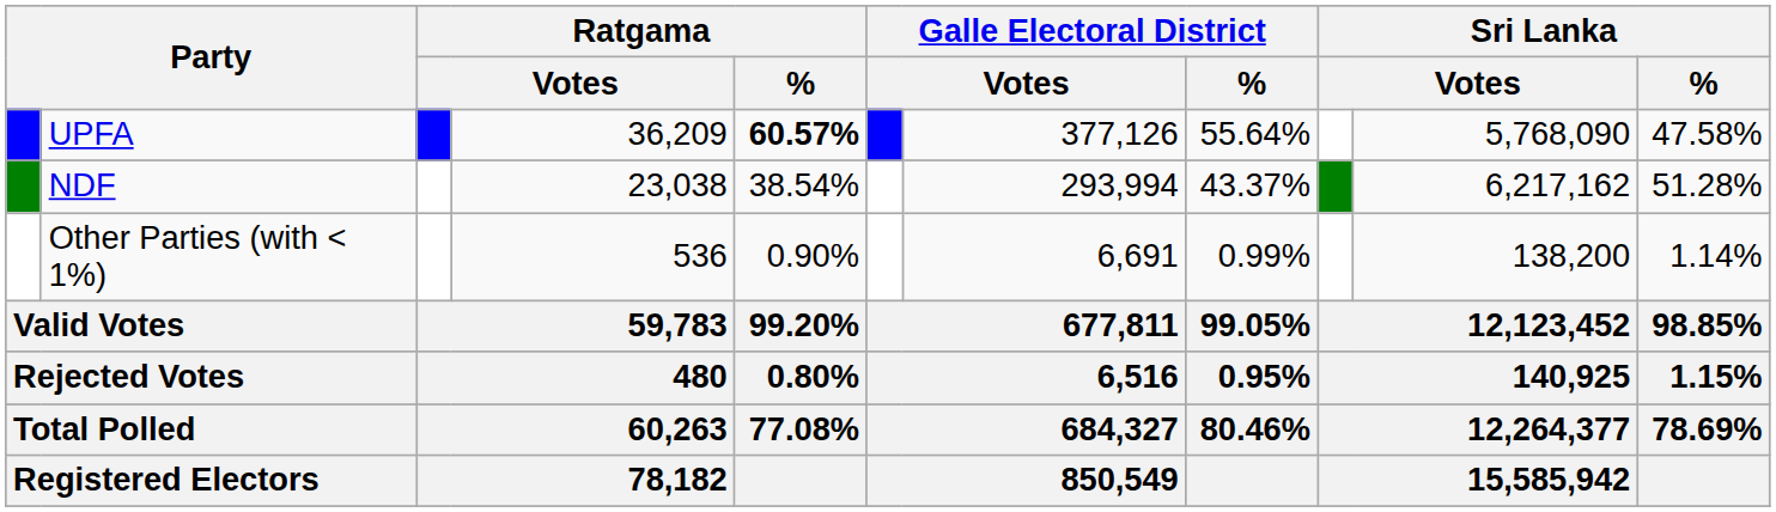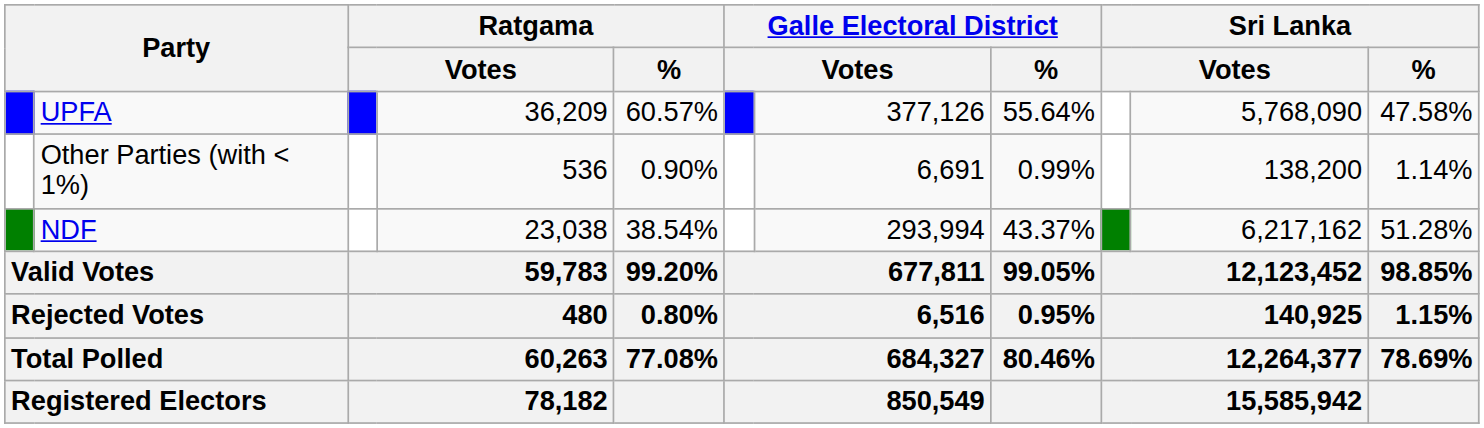 <table class="wikitable">
 <tr>
 <th colspan="2" width="144px"rowspan="2">Party</th>
 <th colspan="3" width="216px">Ratgama</th>
 <th colspan="3" width="216px"><a href='#'>Galle Electoral District</a></th>
 <th colspan="3" width="216px">Sri Lanka</th>
 </tr>
 <tr>
 <th colspan="2" width="144px">Votes</th>
 <th>%</th>
 <th colspan="2" width="144px">Votes</th>
 <th>%</th>
 <th colspan="2" width="144px">Votes</th>
 <th>%</th>
 </tr>
 <tr>
 <td style="background-color:blue;" width="10px"></td>
 <td style="text-align:left;"><a href='#'>UPFA</a></td>
 <td style="background-color:blue;" width="10px"></td>
 <td style="text-align:right;">36,209</td>
-<td style="text-align:right;"><strong>60.57%</strong></td>
+<td style="text-align:right;">60.57%</td>
 <td style="background-color:blue;" width="10px"></td>
 <td style="text-align:right;">377,126</td>
 <td style="text-align:right;">55.64%</td>
 <td style="background-color:white;" width="10px"></td>
 <td style="text-align:right;">5,768,090</td>
 <td style="text-align:right;">47.58%</td>
+</tr>
+<tr>
+<td style="background-color:white;" width="10px"></td>
+<td style="text-align:left;">Other Parties (with < 1%)</td>
+<td style="background-color:white;" width="10px"></td>
+<td style="text-align:right;">536</td>
+<td style="text-align:right;">0.90%</td>
+<td style="background-color:white;" width="10px"></td>
+<td style="text-align:right;">6,691</td>
+<td style="text-align:right;">0.99%</td>
+<td style="background-color:white;" width="10px"></td>
+<td style="text-align:right;">138,200</td>
+<td style="text-align:right;">1.14%</td>
 </tr>
 <tr>
 <td style="background-color:green;" width="10px"></td>
 <td style="text-align:left;"><a href='#'>NDF</a></td>
 <td style="background-color:white;" width="10px"></td>
 <td style="text-align:right;">23,038</td>
 <td style="text-align:right;">38.54%</td>
 <td style="background-color:white;" width="10px"></td>
 <td style="text-align:right;">293,994</td>
 <td style="text-align:right;">43.37%</td>
 <td style="background-color:green;" width="10px"></td>
 <td style="text-align:right;">6,217,162</td>
 <td style="text-align:right;">51.28%</td>
-</tr>
-<tr>
-<td style="background-color:white;" width="10px"></td>
-<td style="text-align:left;">Other Parties (with < 1%)</td>
-<td style="background-color:white;" width="10px"></td>
-<td style="text-align:right;">536</td>
-<td style="text-align:right;">0.90%</td>
-<td style="background-color:white;" width="10px"></td>
-<td style="text-align:right;">6,691</td>
-<td style="text-align:right;">0.99%</td>
-<td style="background-color:white;" width="10px"></td>
-<td style="text-align:right;">138,200</td>
-<td style="text-align:right;">1.14%</td>
 </tr>
 <tr>
 <th colspan="2" width="144px"style="text-align:left;">Valid Votes</th>
 <th style="text-align:right;"colspan="2" width="144px">59,783</th>
 <th style="text-align:right;">99.20%</th>
 <th style="text-align:right;"colspan="2" width="144px">677,811</th>
 <th style="text-align:right;">99.05%</th>
 <th style="text-align:right;"colspan="2" width="144px">12,123,452</th>
 <th style="text-align:right;">98.85%</th>
 </tr>
 <tr>
 <th colspan="2" width="144px"style="text-align:left;">Rejected Votes</th>
 <th style="text-align:right;"colspan="2" width="144px">480</th>
 <th style="text-align:right;">0.80%</th>
 <th style="text-align:right;"colspan="2" width="144px">6,516</th>
 <th style="text-align:right;">0.95%</th>
 <th style="text-align:right;"colspan="2" width="144px">140,925</th>
 <th style="text-align:right;">1.15%</th>
 </tr>
 <tr>
 <th colspan="2" width="144px"style="text-align:left;">Total Polled</th>
 <th style="text-align:right;"colspan="2" width="144px">60,263</th>
 <th style="text-align:right;">77.08%</th>
 <th style="text-align:right;"colspan="2" width="144px">684,327</th>
 <th style="text-align:right;">80.46%</th>
 <th style="text-align:right;"colspan="2" width="144px">12,264,377</th>
 <th style="text-align:right;">78.69%</th>
 </tr>
 <tr>
 <th colspan="2" width="144px"style="text-align:left;">Registered Electors</th>
 <th style="text-align:right;"colspan="2" width="144px">78,182</th>
 <th></th>
 <th style="text-align:right;"colspan="2" width="144px">850,549</th>
 <th></th>
 <th style="text-align:right;"colspan="2" width="144px">15,585,942</th>
 <th></th>
 </tr>
 </table>
